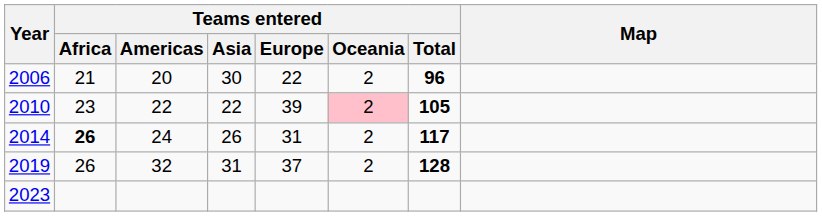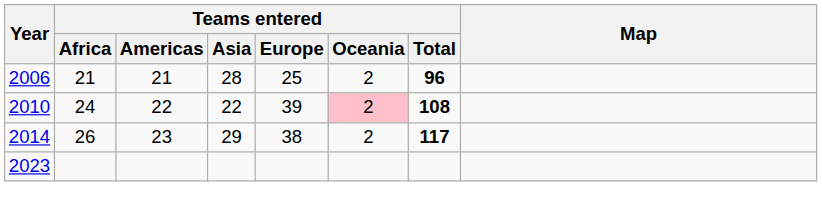 <table class=wikitable style="text-align:center;">
 <tr>
 <th rowspan=2>Year</th>
 <th colspan=6>Teams entered</th>
 <th width=300px rowspan=2>Map</th>
 </tr>
 <tr>
 <th>Africa</th>
 <th>Americas</th>
 <th>Asia</th>
 <th>Europe</th>
 <th>Oceania</th>
 <th>Total</th>
 </tr>
 <tr>
 <td><a href='#'>2006</a></td>
 <td>21</td>
-<td>20</td>
-<td>30</td>
-<td>22</td>
+<td>21</td>
+<td>28</td>
+<td>25</td>
 <td>2</td>
 <td><strong>96</strong></td>
 <td></td>
 </tr>
 <tr>
 <td><a href='#'>2010</a></td>
-<td>23</td>
+<td>24</td>
 <td>22</td>
 <td>22</td>
 <td>39</td>
 <td style="background: pink;">2</td>
-<td><strong>105</strong></td>
+<td><strong>108</strong></td>
 <td></td>
 </tr>
 <tr>
 <td><a href='#'>2014</a></td>
-<td><strong>26</strong></td>
-<td>24</td>
 <td>26</td>
-<td>31</td>
+<td>23</td>
+<td>29</td>
+<td>38</td>
 <td>2</td>
 <td><strong>117</strong></td>
-<td></td>
-</tr>
-<tr>
-<td><a href='#'>2019</a></td>
-<td>26</td>
-<td>32</td>
-<td>31</td>
-<td>37</td>
-<td>2</td>
-<td><strong>128</strong></td>
 <td></td>
 </tr>
 <tr>
 <td><a href='#'>2023</a></td>
 <td></td>
 <td></td>
 <td></td>
 <td></td>
 <td></td>
 <td></td>
 <td></td>
 </tr>
 </table>
